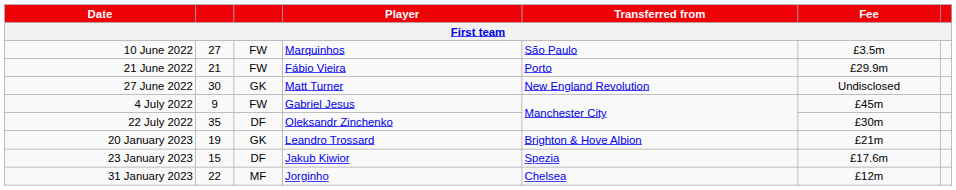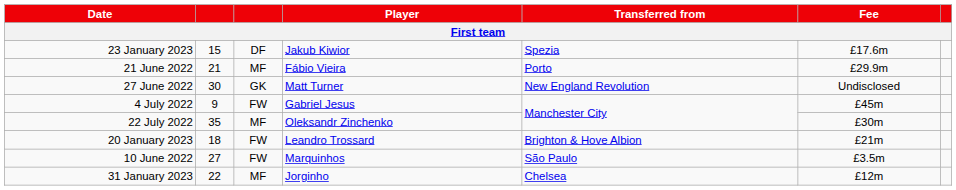 <table class="wikitable sortable" style="text-align:center; font-size:95%; width:100%;">
 <tr>
 <th style="background-color:#ee0107; color:#ffffff;">Date</th>
 <th style="background-color:#ee0107; color:#ffffff;"></th>
 <th style="background-color:#ee0107; color:#ffffff;"></th>
 <th style="background-color:#ee0107; color:#ffffff;">Player</th>
 <th style="background-color:#ee0107; color:#ffffff;">Transferred from</th>
 <th style="background-color:#ee0107; color:#ffffff;">Fee</th>
 <th style="background-color:#ee0107; color:#ffffff;" class="unsortable"></th>
 </tr>
 <tr>
 <th colspan="7"><a href='#'>First team</a></th>
 </tr>
 <tr>
-<td style="text-align:right;">10 June 2022</td>
-<td>27</td>
-<td>FW</td>
-<td style="text-align:left;" data-sort-value="Marq"> <a href='#'>Marquinhos</a></td>
-<td style="text-align:left;"> <a href='#'>São Paulo</a></td>
-<td>£3.5m</td>
+<td style="text-align:right;">23 January 2023</td>
+<td>15</td>
+<td>DF</td>
+<td style="text-align:left;" data-sort-value="Kiwi"> <a href='#'>Jakub Kiwior</a></td>
+<td style="text-align:left;"> <a href='#'>Spezia</a></td>
+<td>£17.6m</td>
 <td></td>
 </tr>
 <tr>
 <td style="text-align:right;">21 June 2022</td>
 <td>21</td>
-<td>FW</td>
+<td>MF</td>
 <td style="text-align:left;" data-sort-value="Viei"> <a href='#'>Fábio Vieira</a></td>
 <td style="text-align:left;"> <a href='#'>Porto</a></td>
 <td>£29.9m</td>
 <td></td>
 </tr>
 <tr>
 <td style="text-align:right;">27 June 2022</td>
 <td>30</td>
 <td>GK</td>
 <td style="text-align:left;" data-sort-value="Turn"> <a href='#'>Matt Turner</a></td>
 <td style="text-align:left;"> <a href='#'>New England Revolution</a></td>
 <td>Undisclosed</td>
 <td></td>
 </tr>
 <tr>
 <td style="text-align:right;">4 July 2022</td>
 <td>9</td>
 <td>FW</td>
 <td style="text-align:left;" data-sort-value="Jesu"> <a href='#'>Gabriel Jesus</a></td>
 <td rowspan="2" style="text-align:left;"> <a href='#'>Manchester City</a></td>
 <td>£45m</td>
 <td></td>
 </tr>
 <tr>
 <td style="text-align:right;">22 July 2022</td>
 <td>35</td>
-<td>DF</td>
+<td>MF</td>
 <td style="text-align:left;" data-sort-value="Zinc"> <a href='#'>Oleksandr Zinchenko</a></td>
 <td>£30m</td>
 <td></td>
 </tr>
 <tr>
 <td style="text-align:right;">20 January 2023</td>
-<td>19</td>
-<td>GK</td>
+<td>18</td>
+<td>FW</td>
 <td style="text-align:left;" data-sort-value="Tros"> <a href='#'>Leandro Trossard</a></td>
 <td style="text-align:left;"> <a href='#'>Brighton & Hove Albion</a></td>
 <td>£21m</td>
 <td></td>
 </tr>
 <tr>
-<td style="text-align:right;">23 January 2023</td>
-<td>15</td>
-<td>DF</td>
-<td style="text-align:left;" data-sort-value="Kiwi"> <a href='#'>Jakub Kiwior</a></td>
-<td style="text-align:left;"> <a href='#'>Spezia</a></td>
-<td>£17.6m</td>
+<td style="text-align:right;">10 June 2022</td>
+<td>27</td>
+<td>FW</td>
+<td style="text-align:left;" data-sort-value="Marq"> <a href='#'>Marquinhos</a></td>
+<td style="text-align:left;"> <a href='#'>São Paulo</a></td>
+<td>£3.5m</td>
 <td></td>
 </tr>
 <tr>
 <td style="text-align:right;">31 January 2023</td>
 <td>22</td>
 <td>MF</td>
 <td style="text-align:left;" data-sort-value="Jorg"> <a href='#'>Jorginho</a></td>
 <td style="text-align:left;"> <a href='#'>Chelsea</a></td>
 <td>£12m</td>
 <td></td>
 </tr>
 </table>
